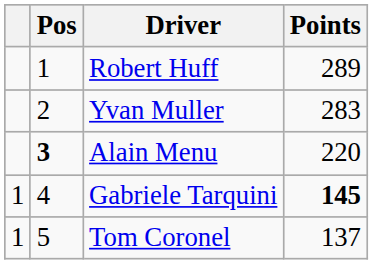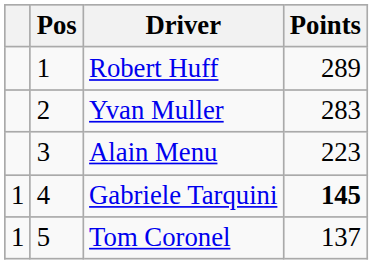 <table class="wikitable" style="font-size|95%;">
 <tr>
 <th></th>
 <th>Pos</th>
 <th>Driver</th>
 <th>Points</th>
 </tr>
 <tr>
 <td align="left"></td>
 <td>1</td>
 <td> <a href='#'>Robert Huff</a></td>
 <td align="right">289</td>
 </tr>
 <tr>
 <td align="left"></td>
 <td>2</td>
 <td> <a href='#'>Yvan Muller</a></td>
 <td align="right">283</td>
 </tr>
 <tr>
 <td align="left"></td>
-<td><strong>3</strong></td>
+<td>3</td>
 <td> <a href='#'>Alain Menu</a></td>
-<td align="right">220</td>
+<td align="right">223</td>
 </tr>
 <tr>
 <td align="left"> 1</td>
 <td>4</td>
 <td> <a href='#'>Gabriele Tarquini</a></td>
 <td align="right"><strong>145</strong></td>
 </tr>
 <tr>
 <td align="left"> 1</td>
 <td>5</td>
 <td> <a href='#'>Tom Coronel</a></td>
 <td align="right">137</td>
 </tr>
 </table>
